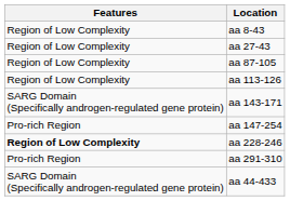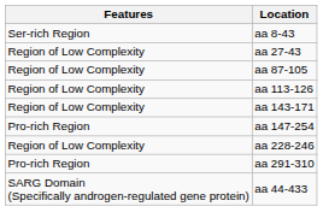 <table class="wikitable">
 <tr>
 <th>Features</th>
 <th>Location</th>
 </tr>
 <tr>
-<td>Region of Low Complexity</td>
+<td>Ser-rich Region</td>
 <td>aa 8-43</td>
 </tr>
 <tr>
 <td>Region of Low Complexity</td>
 <td>aa 27-43</td>
 </tr>
 <tr>
 <td>Region of Low Complexity</td>
 <td>aa 87-105</td>
 </tr>
 <tr>
 <td>Region of Low Complexity</td>
 <td>aa 113-126</td>
 </tr>
 <tr>
-<td>SARG Domain<br>(Specifically androgen-regulated gene protein)</td>
+<td>Region of Low Complexity</td>
 <td>aa 143-171</td>
 </tr>
 <tr>
 <td>Pro-rich Region</td>
 <td>aa 147-254</td>
 </tr>
 <tr>
-<td><strong>Region of Low Complexity</strong></td>
+<td>Region of Low Complexity</td>
 <td>aa 228-246</td>
 </tr>
 <tr>
 <td>Pro-rich Region</td>
 <td>aa 291-310</td>
 </tr>
 <tr>
 <td>SARG Domain<br>(Specifically androgen-regulated gene protein)</td>
 <td>aa 44-433</td>
 </tr>
 </table>
